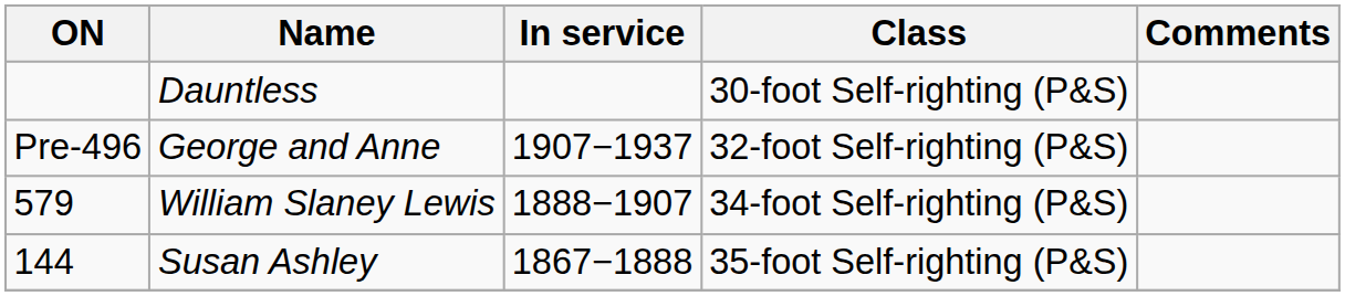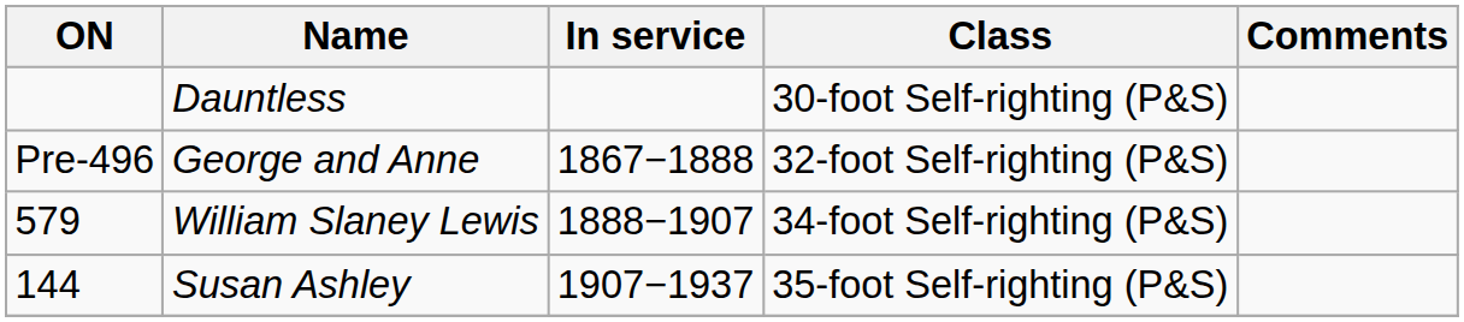 <table class="wikitable">
 <tr>
 <th>ON</th>
 <th>Name</th>
 <th>In service</th>
 <th>Class</th>
 <th>Comments</th>
 </tr>
 <tr>
 <td></td>
 <td><em>Dauntless</em></td>
 <td></td>
 <td>30-foot Self-righting (P&S)</td>
 <td></td>
 </tr>
 <tr>
 <td>Pre-496</td>
 <td><em>George and Anne</em></td>
-<td>1907−1937</td>
+<td>1867−1888</td>
 <td>32-foot Self-righting (P&S)</td>
 <td></td>
 </tr>
 <tr>
 <td>579</td>
 <td><em>William Slaney Lewis</em></td>
 <td>1888−1907</td>
 <td>34-foot Self-righting (P&S)</td>
 <td></td>
 </tr>
 <tr>
 <td>144</td>
 <td><em>Susan Ashley</em></td>
-<td>1867−1888</td>
+<td>1907−1937</td>
 <td>35-foot Self-righting (P&S)</td>
 <td></td>
 </tr>
 <tr>
 </tr>
 </table>
